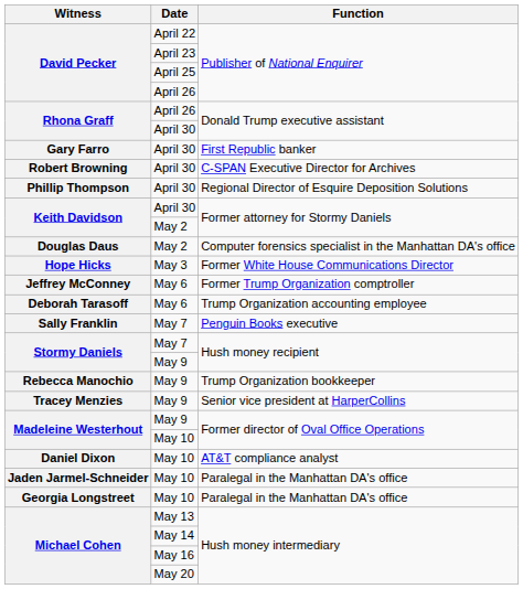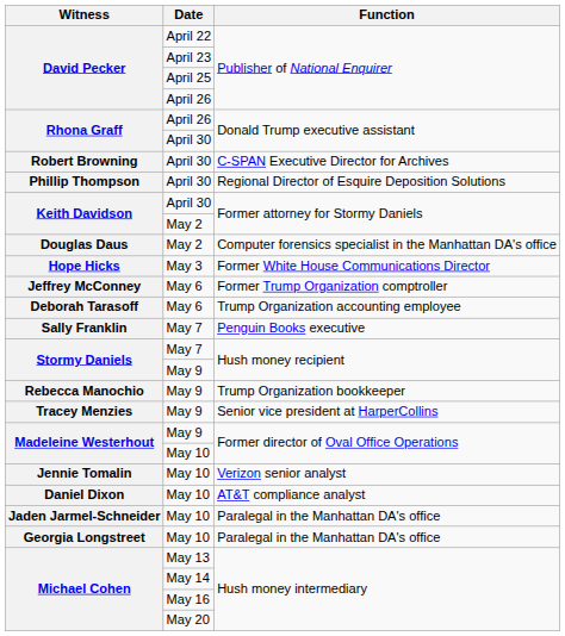 <table class="wikitable plainrowheaders">
 <tr>
 <th scope="col">Witness</th>
 <th scope="col">Date</th>
 <th scope="col">Function</th>
 </tr>
 <tr>
 <th rowspan="4" scope="row"><a href='#'>David Pecker</a></th>
 <td>April 22</td>
 <td rowspan="4"><a href='#'>Publisher</a> of <em><a href='#'>National Enquirer</a></em></td>
 </tr>
 <tr>
 <td>April 23</td>
 </tr>
 <tr>
 <td>April 25</td>
 </tr>
 <tr>
 <td>April 26</td>
 </tr>
 <tr>
 <th rowspan="2" scope="row"><a href='#'>Rhona Graff</a></th>
 <td>April 26</td>
 <td rowspan="2">Donald Trump executive assistant</td>
 </tr>
 <tr>
 <td>April 30</td>
-</tr>
-<tr>
-<th scope="row">Gary Farro</th>
-<td>April 30</td>
-<td><a href='#'>First Republic</a> banker</td>
 </tr>
 <tr>
 <th scope="row">Robert Browning</th>
 <td>April 30</td>
 <td><a href='#'>C-SPAN</a> Executive Director for Archives</td>
 </tr>
 <tr>
 <th scope="row">Phillip Thompson</th>
 <td>April 30</td>
 <td>Regional Director of Esquire Deposition Solutions</td>
 </tr>
 <tr>
 <th rowspan="2" scope="row"><a href='#'>Keith Davidson</a></th>
 <td>April 30</td>
 <td rowspan="2">Former attorney for Stormy Daniels</td>
 </tr>
 <tr>
 <td>May 2</td>
 </tr>
 <tr>
 <th scope="row">Douglas Daus</th>
 <td>May 2</td>
 <td>Computer forensics specialist in the Manhattan DA's office</td>
 </tr>
 <tr>
 <th scope="row"><a href='#'>Hope Hicks</a></th>
 <td>May 3</td>
 <td>Former <a href='#'>White House Communications Director</a></td>
 </tr>
 <tr>
 <th scope="row">Jeffrey McConney</th>
 <td>May 6</td>
 <td>Former <a href='#'>Trump Organization</a> comptroller</td>
 </tr>
 <tr>
 <th scope="row">Deborah Tarasoff</th>
 <td>May 6</td>
 <td>Trump Organization accounting employee</td>
 </tr>
 <tr>
 <th scope="row">Sally Franklin</th>
 <td>May 7</td>
 <td><a href='#'>Penguin Books</a> executive</td>
 </tr>
 <tr>
 <th rowspan="2" scope="row"><a href='#'>Stormy Daniels</a></th>
 <td>May 7</td>
 <td rowspan="2">Hush money recipient</td>
 </tr>
 <tr>
 <td>May 9</td>
 </tr>
 <tr>
 <th scope="row">Rebecca Manochio</th>
 <td>May 9</td>
 <td>Trump Organization bookkeeper</td>
 </tr>
 <tr>
 <th scope="row">Tracey Menzies</th>
 <td>May 9</td>
 <td>Senior vice president at <a href='#'>HarperCollins</a></td>
 </tr>
 <tr>
 <th rowspan="2" scope="row"><a href='#'>Madeleine Westerhout</a></th>
 <td>May 9</td>
 <td rowspan="2">Former director of <a href='#'>Oval Office Operations</a></td>
 </tr>
 <tr>
 <td>May 10</td>
 </tr>
 <tr>
+<th scope="row">Jennie Tomalin</th>
+<td>May 10</td>
+<td><a href='#'>Verizon</a> senior analyst</td>
+</tr>
+<tr>
 <th scope="row">Daniel Dixon</th>
 <td>May 10</td>
 <td><a href='#'>AT&T</a> compliance analyst</td>
 </tr>
 <tr>
 <th scope="row">Jaden Jarmel-Schneider</th>
 <td>May 10</td>
 <td>Paralegal in the Manhattan DA's office</td>
 </tr>
 <tr>
 <th scope="row">Georgia Longstreet</th>
 <td>May 10</td>
 <td>Paralegal in the Manhattan DA's office</td>
 </tr>
 <tr>
 <th rowspan="4" scope="row"><a href='#'>Michael Cohen</a></th>
 <td>May 13</td>
 <td rowspan="4">Hush money intermediary</td>
 </tr>
 <tr>
 <td>May 14</td>
 </tr>
 <tr>
 <td>May 16</td>
 </tr>
 <tr>
 <td>May 20</td>
 </tr>
 </table>
